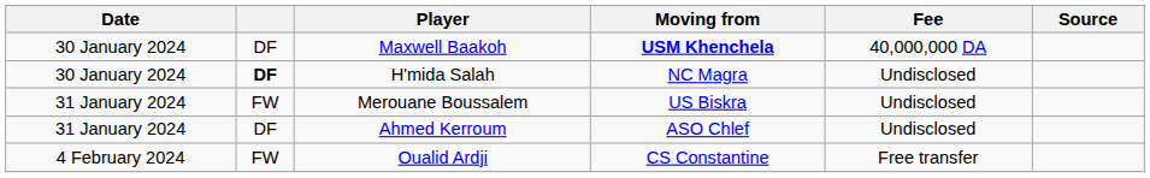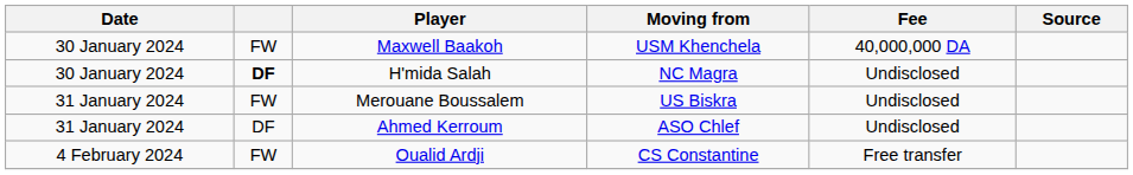 <table class="wikitable sortable" style="width:70%; text-align:center; font-size:85%; text-align:centre;">
 <tr>
 <th>Date</th>
 <th></th>
 <th>Player</th>
 <th>Moving from</th>
 <th>Fee</th>
 <th>Source</th>
 </tr>
 <tr>
 <td>30 January 2024</td>
-<td>DF</td>
+<td>FW</td>
 <td> <a href='#'>Maxwell Baakoh</a></td>
-<td><strong><a href='#'>USM Khenchela</a></strong></td>
+<td><a href='#'>USM Khenchela</a></td>
 <td>40,000,000 <a href='#'>DA</a></td>
 <td></td>
 </tr>
 <tr>
 <td>30 January 2024</td>
 <td><strong>DF</strong></td>
 <td> H'mida Salah</td>
 <td><a href='#'>NC Magra</a></td>
 <td>Undisclosed</td>
 <td></td>
 </tr>
 <tr>
 <td>31 January 2024</td>
 <td>FW</td>
 <td> Merouane Boussalem</td>
 <td><a href='#'>US Biskra</a></td>
 <td>Undisclosed</td>
 <td></td>
 </tr>
 <tr>
 <td>31 January 2024</td>
 <td>DF</td>
 <td> <a href='#'>Ahmed Kerroum</a></td>
 <td><a href='#'>ASO Chlef</a></td>
 <td>Undisclosed</td>
 <td></td>
 </tr>
 <tr>
 <td>4 February 2024</td>
 <td>FW</td>
 <td> <a href='#'>Oualid Ardji</a></td>
 <td><a href='#'>CS Constantine</a></td>
 <td>Free transfer</td>
 <td></td>
 </tr>
 <tr>
 </tr>
 </table>
